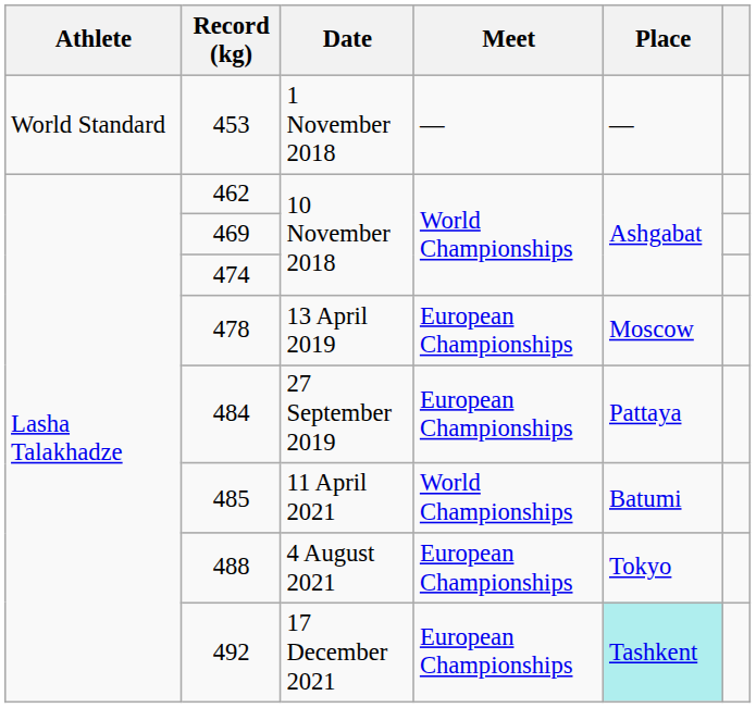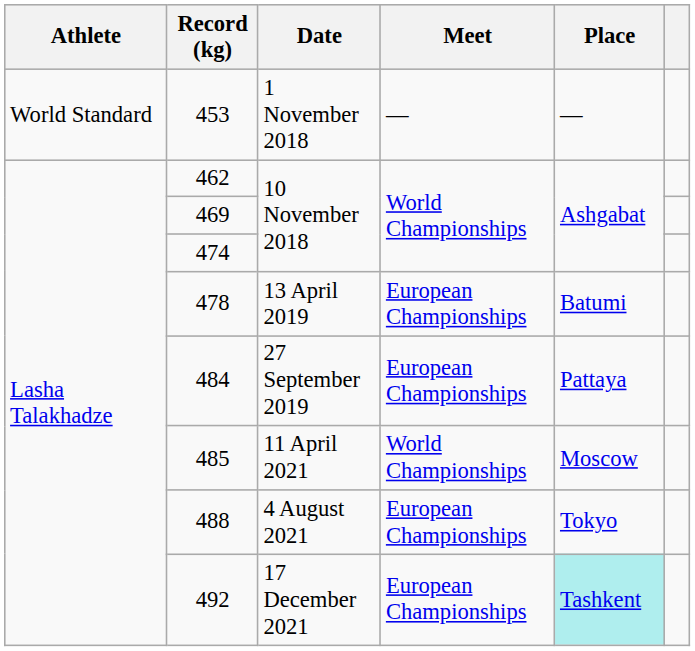 <table class="wikitable" style="font-size:90%; width: 70%;">
 <tr>
 <th width=20%>Athlete</th>
 <th width=8%>Record (kg)</th>
 <th width=12%>Date</th>
 <th width=18%>Meet</th>
 <th width=11%>Place</th>
 <th width=3%></th>
 </tr>
 <tr>
 <td>World Standard</td>
 <td align="center">453</td>
 <td>1 November 2018</td>
 <td>—</td>
 <td>—</td>
 <td></td>
 </tr>
 <tr>
 <td rowspan="8"> <a href='#'>Lasha Talakhadze</a></td>
 <td align="center">462</td>
 <td rowspan=3>10 November 2018</td>
 <td rowspan=3><a href='#'>World Championships</a></td>
 <td rowspan=3><a href='#'>Ashgabat</a></td>
 <td></td>
 </tr>
 <tr>
 <td align="center">469</td>
 <td></td>
 </tr>
 <tr>
 <td align="center">474</td>
 <td></td>
 </tr>
 <tr>
 <td align="center">478</td>
 <td>13 April 2019</td>
 <td><a href='#'>European Championships</a></td>
-<td><a href='#'>Moscow</a></td>
+<td><a href='#'>Batumi</a></td>
 <td></td>
 </tr>
 <tr>
 <td align="center">484</td>
 <td>27 September 2019</td>
 <td><a href='#'>European Championships</a></td>
 <td><a href='#'>Pattaya</a></td>
 <td></td>
 </tr>
 <tr>
 <td align="center">485</td>
 <td>11 April 2021</td>
 <td><a href='#'>World Championships</a></td>
-<td><a href='#'>Batumi</a></td>
+<td><a href='#'>Moscow</a></td>
 <td></td>
 </tr>
 <tr>
 <td align="center">488</td>
 <td>4 August 2021</td>
 <td><a href='#'>European Championships</a></td>
 <td><a href='#'>Tokyo</a></td>
 <td></td>
 </tr>
 <tr>
 <td align="center">492</td>
 <td>17 December 2021</td>
 <td><a href='#'>European Championships</a></td>
 <td style="background: paleturquoise;"><a href='#'>Tashkent</a></td>
 <td></td>
 </tr>
 </table>
